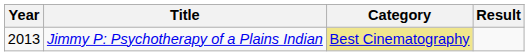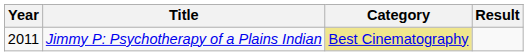 <table class="wikitable">
 <tr>
 <th>Year</th>
 <th>Title</th>
 <th>Category</th>
 <th>Result</th>
 </tr>
 <tr>
-<td>2013</td>
+<td>2011</td>
 <td><em><a href='#'>Jimmy P: Psychotherapy of a Plains Indian</a></em></td>
 <td style="background: khaki;"><a href='#'>Best Cinematography</a></td>
 <td></td>
 </tr>
 </table>
